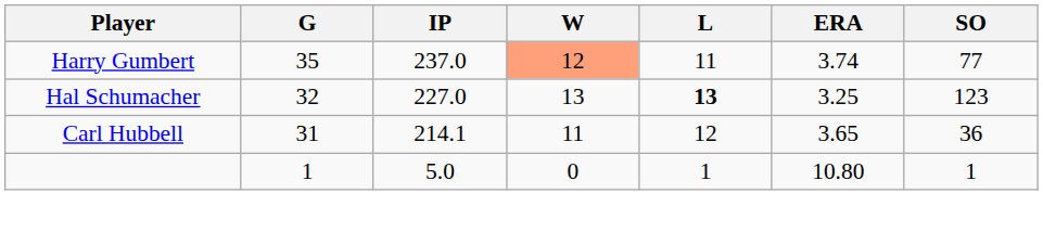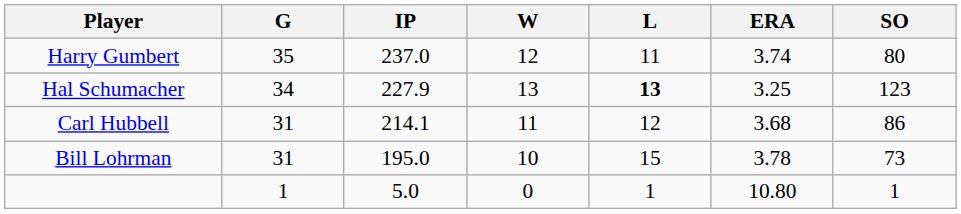 <table class="wikitable sortable">
 <tr>
 <th bgcolor="#DDDDFF" width="16%">Player</th>
 <th bgcolor="#DDDDFF" width="9%">G</th>
 <th bgcolor="#DDDDFF" width="9%">IP</th>
 <th bgcolor="#DDDDFF" width="9%">W</th>
 <th bgcolor="#DDDDFF" width="9%">L</th>
 <th bgcolor="#DDDDFF" width="9%">ERA</th>
 <th bgcolor="#DDDDFF" width="9%">SO</th>
 </tr>
 <tr align="center">
 <td><a href='#'>Harry Gumbert</a></td>
 <td>35</td>
 <td>237.0</td>
-<td style="background: lightsalmon;">12</td>
+<td>12</td>
 <td>11</td>
 <td>3.74</td>
-<td>77</td>
+<td>80</td>
 </tr>
 <tr align=center>
 <td><a href='#'>Hal Schumacher</a></td>
-<td>32</td>
-<td>227.0</td>
+<td>34</td>
+<td>227.9</td>
 <td>13</td>
 <td><strong>13</strong></td>
 <td>3.25</td>
 <td>123</td>
 </tr>
 <tr align=center>
 <td><a href='#'>Carl Hubbell</a></td>
 <td>31</td>
 <td>214.1</td>
 <td>11</td>
 <td>12</td>
-<td>3.65</td>
-<td>36</td>
+<td>3.68</td>
+<td>86</td>
+</tr>
+<tr align=center>
+<td><a href='#'>Bill Lohrman</a></td>
+<td>31</td>
+<td>195.0</td>
+<td>10</td>
+<td>15</td>
+<td>3.78</td>
+<td>73</td>
 </tr>
 <tr align=center>
 <td></td>
 <td>1</td>
 <td>5.0</td>
 <td>0</td>
 <td>1</td>
 <td>10.80</td>
 <td>1</td>
 </tr>
 </table>
